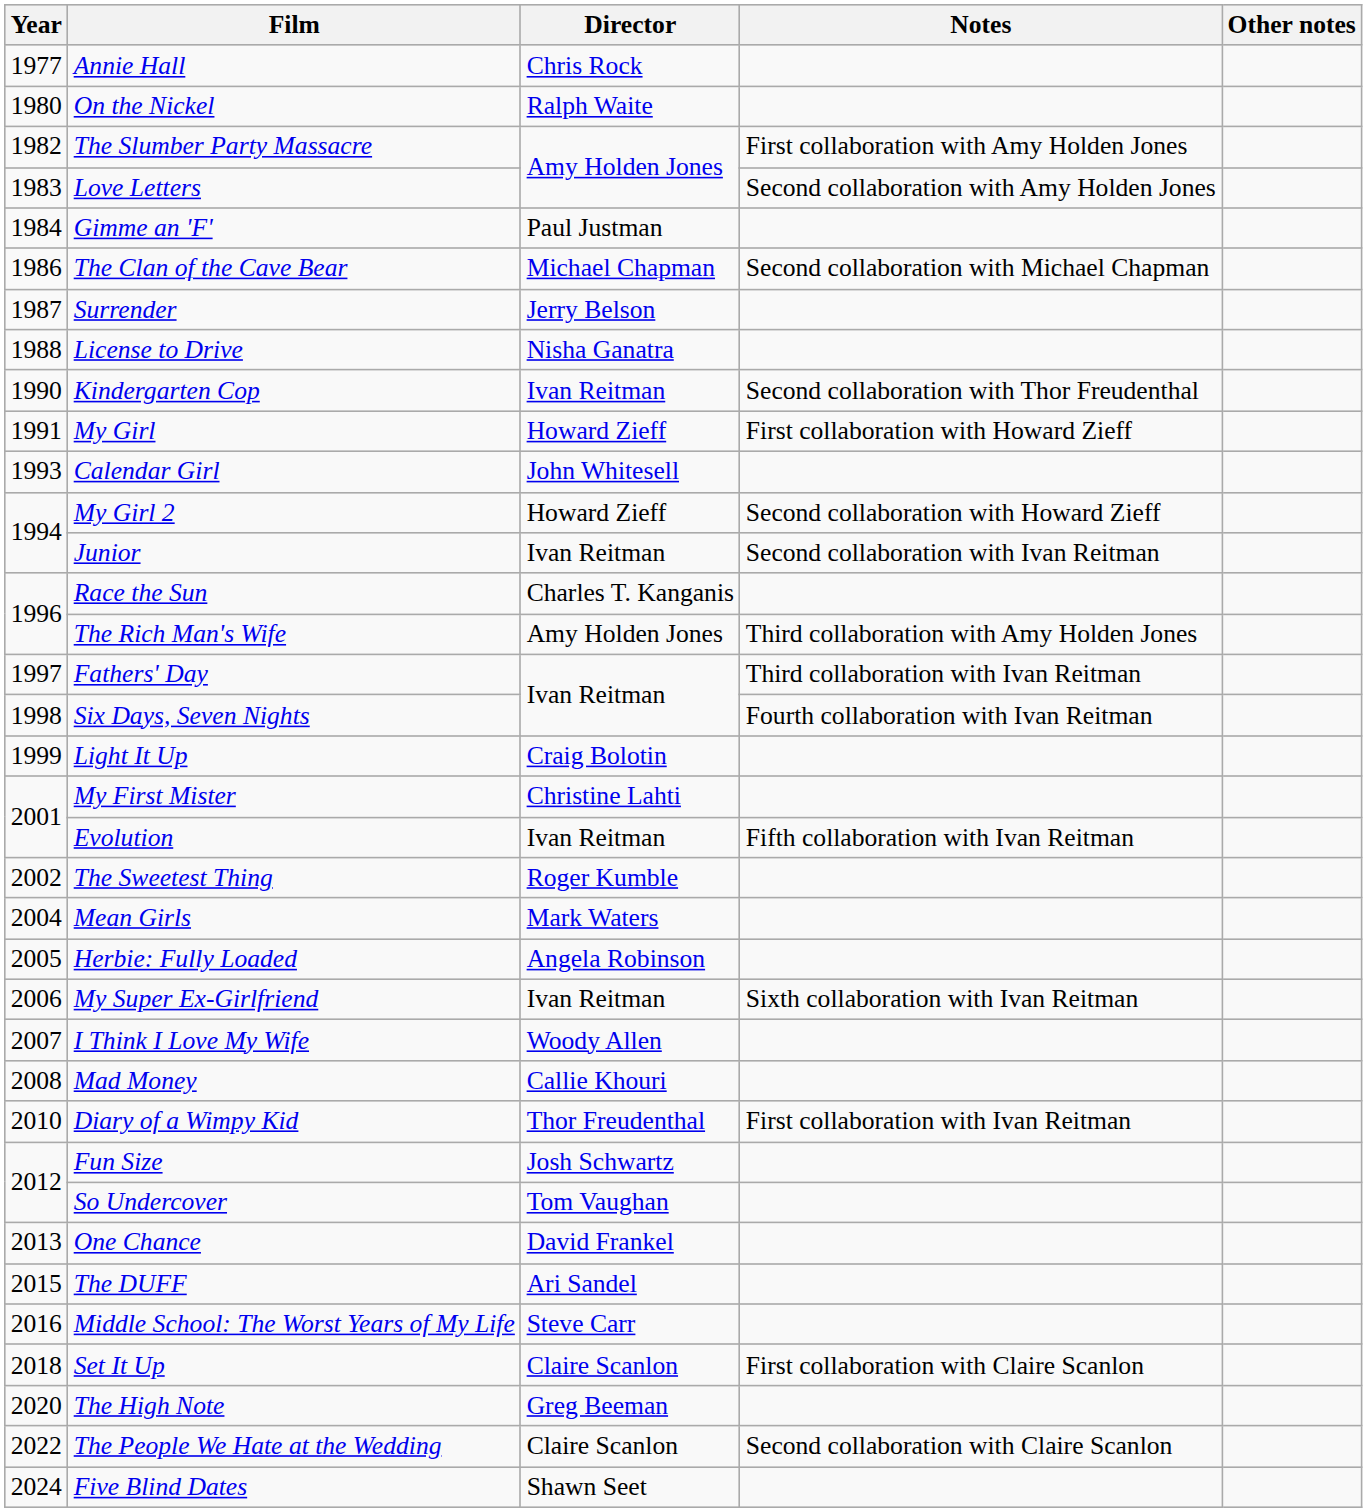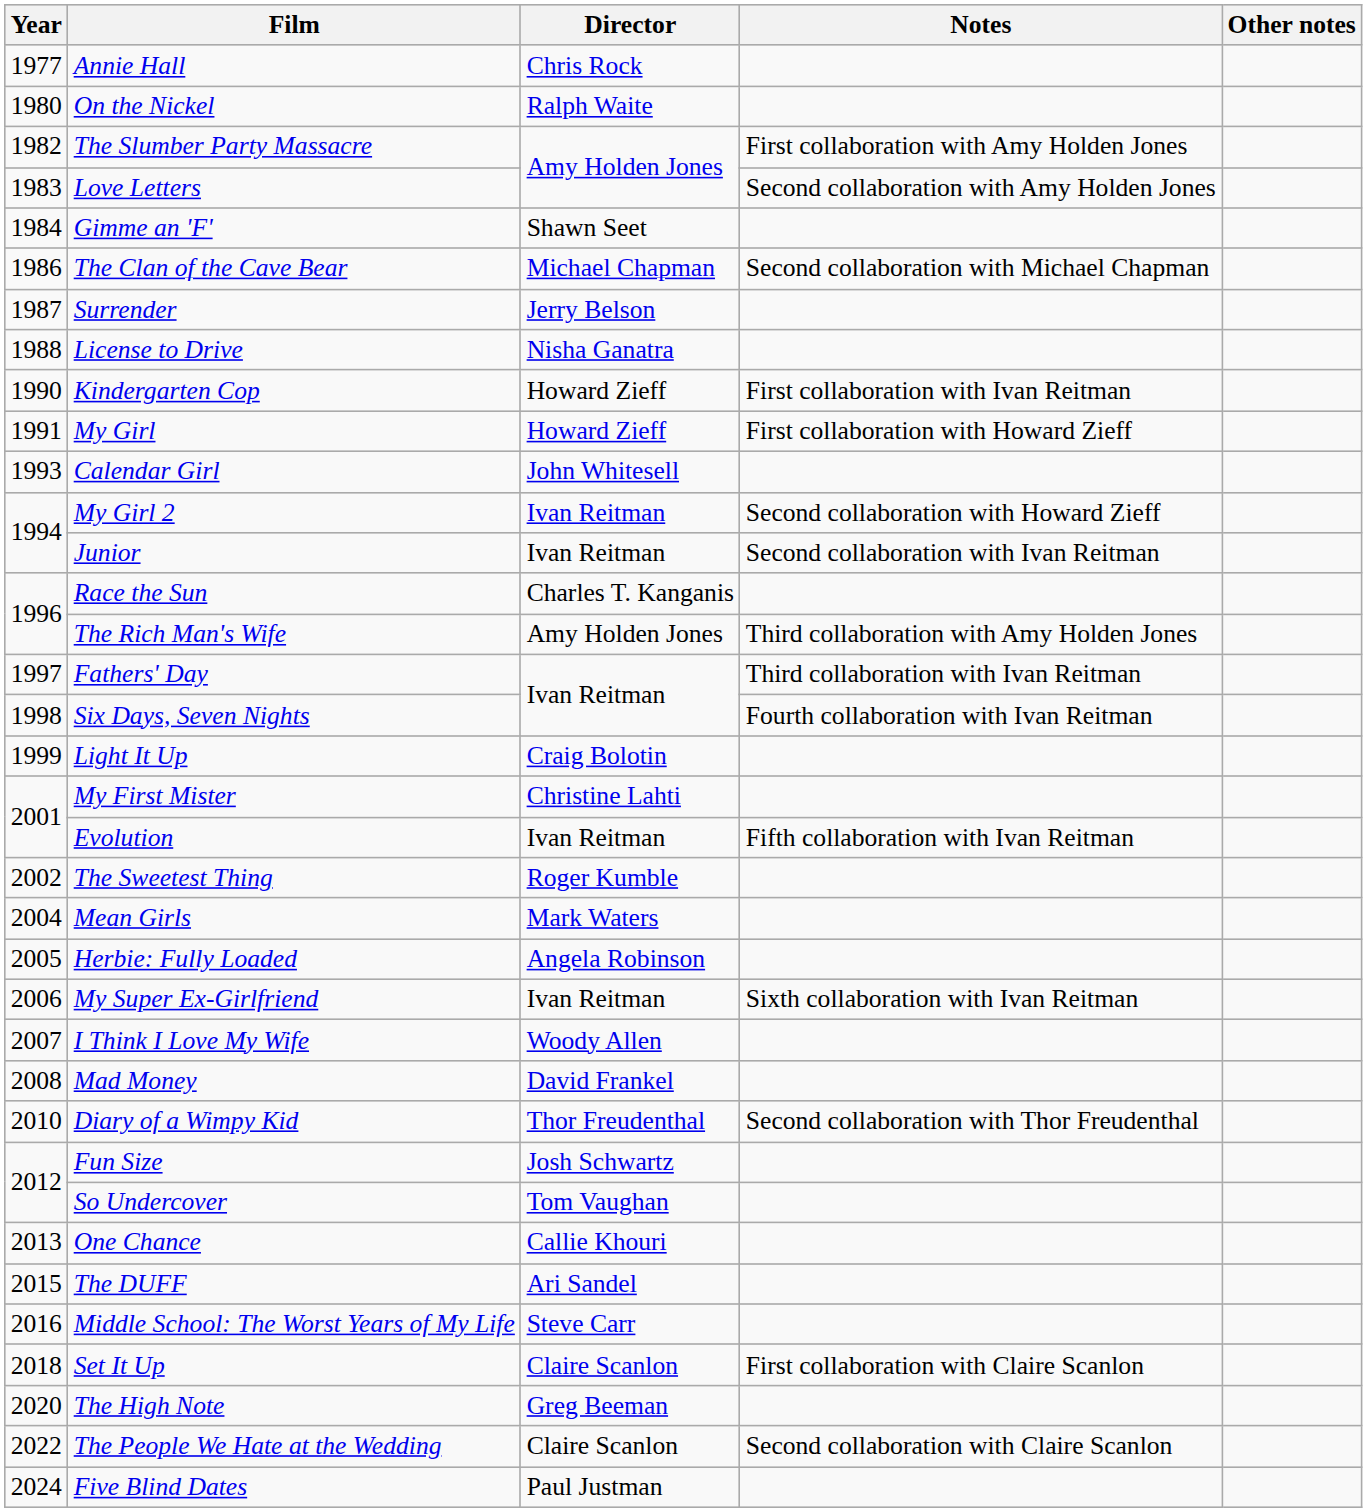 <table class="wikitable">
 <tr>
 <th>Year</th>
 <th>Film</th>
 <th>Director</th>
 <th>Notes</th>
 <th>Other notes</th>
 </tr>
 <tr>
 <td>1977</td>
 <td><em><a href='#'>Annie Hall</a></em></td>
 <td><a href='#'>Chris Rock</a></td>
 <td></td>
 <td></td>
 </tr>
 <tr>
 <td>1980</td>
 <td><em><a href='#'>On the Nickel</a></em></td>
 <td><a href='#'>Ralph Waite</a></td>
 <td></td>
 <td></td>
 </tr>
 <tr>
 <td>1982</td>
 <td><em><a href='#'>The Slumber Party Massacre</a></em></td>
 <td rowspan=2><a href='#'>Amy Holden Jones</a></td>
 <td>First collaboration with Amy Holden Jones</td>
 <td><small></small></td>
 </tr>
 <tr>
 <td>1983</td>
 <td><em><a href='#'>Love Letters</a></em></td>
 <td>Second collaboration with Amy Holden Jones</td>
 <td></td>
 </tr>
 <tr>
 <td>1984</td>
 <td><em><a href='#'>Gimme an 'F'</a></em></td>
-<td>Paul Justman</td>
+<td>Shawn Seet</td>
 <td></td>
 <td></td>
 </tr>
 <tr>
 <td>1986</td>
 <td><em><a href='#'>The Clan of the Cave Bear</a></em></td>
 <td><a href='#'>Michael Chapman</a></td>
 <td>Second collaboration with Michael Chapman</td>
 <td></td>
 </tr>
 <tr>
 <td>1987</td>
 <td><em><a href='#'>Surrender</a></em></td>
 <td><a href='#'>Jerry Belson</a></td>
 <td></td>
 <td></td>
 </tr>
 <tr>
 <td>1988</td>
 <td><em><a href='#'>License to Drive</a></em></td>
 <td><a href='#'>Nisha Ganatra</a></td>
 <td></td>
 <td></td>
 </tr>
 <tr>
 <td>1990</td>
 <td><em><a href='#'>Kindergarten Cop</a></em></td>
-<td><a href='#'>Ivan Reitman</a></td>
-<td>Second collaboration with Thor Freudenthal</td>
+<td>Howard Zieff</td>
+<td>First collaboration with Ivan Reitman</td>
 <td></td>
 </tr>
 <tr>
 <td>1991</td>
 <td><em><a href='#'>My Girl</a></em></td>
 <td><a href='#'>Howard Zieff</a></td>
 <td>First collaboration with Howard Zieff</td>
 <td></td>
 </tr>
 <tr>
 <td>1993</td>
 <td><em><a href='#'>Calendar Girl</a></em></td>
 <td><a href='#'>John Whitesell</a></td>
 <td></td>
 <td></td>
 </tr>
 <tr>
 <td rowspan=2>1994</td>
 <td><em><a href='#'>My Girl 2</a></em></td>
-<td>Howard Zieff</td>
+<td><a href='#'>Ivan Reitman</a></td>
 <td>Second collaboration with Howard Zieff</td>
 <td></td>
 </tr>
 <tr>
 <td><em><a href='#'>Junior</a></em></td>
 <td>Ivan Reitman</td>
 <td>Second collaboration with Ivan Reitman</td>
 <td></td>
 </tr>
 <tr>
 <td rowspan=2>1996</td>
 <td><em><a href='#'>Race the Sun</a></em></td>
 <td>Charles T. Kanganis</td>
 <td></td>
 <td></td>
 </tr>
 <tr>
 <td><em><a href='#'>The Rich Man's Wife</a></em></td>
 <td>Amy Holden Jones</td>
 <td>Third collaboration with Amy Holden Jones</td>
 <td></td>
 </tr>
 <tr>
 <td>1997</td>
 <td><em><a href='#'>Fathers' Day</a></em></td>
 <td rowspan=2>Ivan Reitman</td>
 <td>Third collaboration with Ivan Reitman</td>
 <td></td>
 </tr>
 <tr>
 <td>1998</td>
 <td><em><a href='#'>Six Days, Seven Nights</a></em></td>
 <td>Fourth collaboration with Ivan Reitman</td>
 <td></td>
 </tr>
 <tr>
 <td>1999</td>
 <td><em><a href='#'>Light It Up</a></em></td>
 <td><a href='#'>Craig Bolotin</a></td>
 <td></td>
 <td></td>
 </tr>
 <tr>
 <td rowspan=2>2001</td>
 <td><em><a href='#'>My First Mister</a></em></td>
 <td><a href='#'>Christine Lahti</a></td>
 <td></td>
 <td></td>
 </tr>
 <tr>
 <td><em><a href='#'>Evolution</a></em></td>
 <td>Ivan Reitman</td>
 <td>Fifth collaboration with Ivan Reitman</td>
 <td></td>
 </tr>
 <tr>
 <td>2002</td>
 <td><em><a href='#'>The Sweetest Thing</a></em></td>
 <td><a href='#'>Roger Kumble</a></td>
 <td></td>
 <td></td>
 </tr>
 <tr>
 <td>2004</td>
 <td><em><a href='#'>Mean Girls</a></em></td>
 <td><a href='#'>Mark Waters</a></td>
 <td></td>
 <td></td>
 </tr>
 <tr>
 <td>2005</td>
 <td><em><a href='#'>Herbie: Fully Loaded</a></em></td>
 <td><a href='#'>Angela Robinson</a></td>
 <td></td>
 <td></td>
 </tr>
 <tr>
 <td>2006</td>
 <td><em><a href='#'>My Super Ex-Girlfriend</a></em></td>
 <td>Ivan Reitman</td>
 <td>Sixth collaboration with Ivan Reitman</td>
 <td></td>
 </tr>
 <tr>
 <td>2007</td>
 <td><em><a href='#'>I Think I Love My Wife</a></em></td>
 <td><a href='#'>Woody Allen</a></td>
 <td></td>
 <td></td>
 </tr>
 <tr>
 <td>2008</td>
 <td><em><a href='#'>Mad Money</a></em></td>
-<td><a href='#'>Callie Khouri</a></td>
+<td><a href='#'>David Frankel</a></td>
 <td></td>
 <td></td>
 </tr>
 <tr>
 <td>2010</td>
 <td><em><a href='#'>Diary of a Wimpy Kid</a></em></td>
 <td><a href='#'>Thor Freudenthal</a></td>
-<td>First collaboration with Ivan Reitman</td>
+<td>Second collaboration with Thor Freudenthal</td>
 <td></td>
 </tr>
 <tr>
 <td rowspan=2>2012</td>
 <td><em><a href='#'>Fun Size</a></em></td>
 <td><a href='#'>Josh Schwartz</a></td>
 <td></td>
 <td></td>
 </tr>
 <tr>
 <td><em><a href='#'>So Undercover</a></em></td>
 <td><a href='#'>Tom Vaughan</a></td>
 <td></td>
 <td></td>
 </tr>
 <tr>
 <td>2013</td>
 <td><em><a href='#'>One Chance</a></em></td>
-<td><a href='#'>David Frankel</a></td>
+<td><a href='#'>Callie Khouri</a></td>
 <td></td>
 <td></td>
 </tr>
 <tr>
 <td>2015</td>
 <td><em><a href='#'>The DUFF</a></em></td>
 <td><a href='#'>Ari Sandel</a></td>
 <td></td>
 <td></td>
 </tr>
 <tr>
 <td>2016</td>
 <td><em><a href='#'>Middle School: The Worst Years of My Life</a></em></td>
 <td><a href='#'>Steve Carr</a></td>
 <td></td>
 <td></td>
 </tr>
 <tr>
 <td>2018</td>
 <td><em><a href='#'>Set It Up</a></em></td>
 <td><a href='#'>Claire Scanlon</a></td>
 <td>First collaboration with Claire Scanlon</td>
 <td></td>
 </tr>
 <tr>
 <td>2020</td>
 <td><em><a href='#'>The High Note</a></em></td>
 <td><a href='#'>Greg Beeman</a></td>
 <td></td>
 <td></td>
 </tr>
 <tr>
 <td>2022</td>
 <td><em><a href='#'>The People We Hate at the Wedding</a></em></td>
 <td>Claire Scanlon</td>
 <td>Second collaboration with Claire Scanlon</td>
 <td></td>
 </tr>
 <tr>
 <td>2024</td>
 <td><em><a href='#'>Five Blind Dates</a></em></td>
-<td>Shawn Seet</td>
+<td>Paul Justman</td>
 <td></td>
 <td></td>
 </tr>
 </table>
